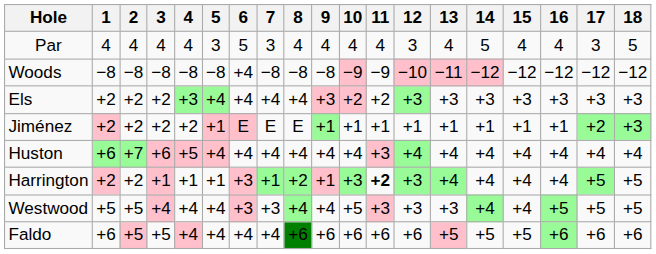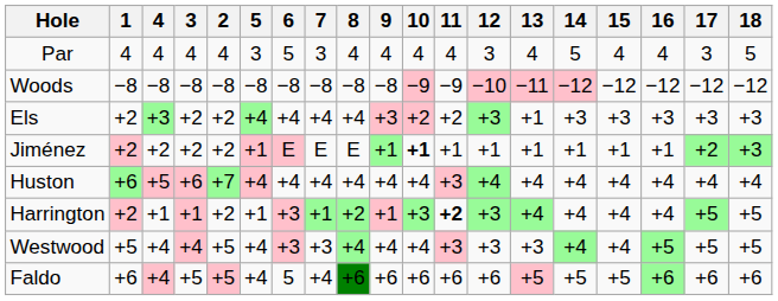 <table class="wikitable" style="text-align:center">
 <tr>
 <th>Hole</th>
 <th>1</th>
+<th>4</th>
+<th>3</th>
 <th>2</th>
-<th>3</th>
-<th>4</th>
 <th>5</th>
 <th>6</th>
 <th>7</th>
 <th>8</th>
 <th>9</th>
 <th>10</th>
 <th>11</th>
 <th>12</th>
 <th>13</th>
 <th>14</th>
 <th>15</th>
 <th>16</th>
 <th>17</th>
 <th>18</th>
 </tr>
 <tr>
 <td>Par</td>
 <td>4</td>
 <td>4</td>
 <td>4</td>
 <td>4</td>
 <td>3</td>
 <td>5</td>
 <td>3</td>
 <td>4</td>
 <td>4</td>
 <td>4</td>
 <td>4</td>
 <td>3</td>
 <td>4</td>
 <td>5</td>
 <td>4</td>
 <td>4</td>
 <td>3</td>
 <td>5</td>
 </tr>
 <tr>
 <td align=left> Woods</td>
 <td>−8</td>
 <td>−8</td>
 <td>−8</td>
 <td>−8</td>
 <td>−8</td>
-<td>+4</td>
+<td>−8</td>
 <td>−8</td>
 <td>−8</td>
 <td>−8</td>
 <td style="background: Pink;">−9</td>
 <td>−9</td>
 <td style="background: Pink;">−10</td>
 <td style="background: Pink;">−11</td>
 <td style="background: Pink;">−12</td>
 <td>−12</td>
 <td>−12</td>
 <td>−12</td>
 <td>−12</td>
 </tr>
 <tr>
 <td align=left> Els</td>
 <td>+2</td>
+<td style="background: PaleGreen;">+3</td>
 <td>+2</td>
 <td>+2</td>
-<td style="background: PaleGreen;">+3</td>
 <td style="background: PaleGreen;">+4</td>
 <td>+4</td>
 <td>+4</td>
 <td>+4</td>
 <td style="background: Pink;">+3</td>
 <td style="background: Pink;">+2</td>
 <td>+2</td>
 <td style="background: PaleGreen;">+3</td>
-<td>+3</td>
+<td>+1</td>
 <td>+3</td>
 <td>+3</td>
 <td>+3</td>
 <td>+3</td>
 <td>+3</td>
 </tr>
 <tr>
 <td align=left> Jiménez</td>
 <td style="background: Pink;">+2</td>
 <td>+2</td>
 <td>+2</td>
 <td>+2</td>
 <td style="background: Pink;">+1</td>
 <td style="background: Pink;">E</td>
 <td>E</td>
 <td>E</td>
 <td style="background: PaleGreen;">+1</td>
-<td>+1</td>
+<td><strong>+1</strong></td>
 <td>+1</td>
 <td>+1</td>
 <td>+1</td>
 <td>+1</td>
 <td>+1</td>
 <td>+1</td>
 <td style="background: PaleGreen;">+2</td>
 <td style="background: PaleGreen;">+3</td>
 </tr>
 <tr>
 <td align=left> Huston</td>
 <td style="background: PaleGreen;">+6</td>
+<td style="background: Pink;">+5</td>
+<td style="background: Pink;">+6</td>
 <td style="background: PaleGreen;">+7</td>
-<td style="background: Pink;">+6</td>
-<td style="background: Pink;">+5</td>
 <td style="background: Pink;">+4</td>
 <td>+4</td>
 <td>+4</td>
 <td>+4</td>
 <td>+4</td>
 <td>+4</td>
 <td style="background: Pink;">+3</td>
 <td style="background: PaleGreen;">+4</td>
 <td>+4</td>
 <td>+4</td>
 <td>+4</td>
 <td>+4</td>
 <td>+4</td>
 <td>+4</td>
 </tr>
 <tr>
 <td align=left> Harrington</td>
 <td style="background: Pink;">+2</td>
+<td>+1</td>
+<td style="background: Pink;">+1</td>
 <td>+2</td>
-<td style="background: Pink;">+1</td>
-<td>+1</td>
 <td>+1</td>
 <td style="background: Pink;">+3</td>
 <td style="background: PaleGreen;">+1</td>
 <td style="background: PaleGreen;">+2</td>
 <td style="background: Pink;">+1</td>
 <td style="background: PaleGreen;">+3</td>
 <td><strong>+2</strong></td>
 <td style="background: PaleGreen;">+3</td>
 <td style="background: PaleGreen;">+4</td>
 <td>+4</td>
 <td>+4</td>
 <td>+4</td>
 <td style="background: PaleGreen;">+5</td>
 <td>+5</td>
 </tr>
 <tr>
 <td align=left> Westwood</td>
 <td>+5</td>
+<td>+4</td>
+<td style="background: Pink;">+4</td>
 <td>+5</td>
-<td style="background: Pink;">+4</td>
-<td>+4</td>
 <td>+4</td>
 <td style="background: Pink;">+3</td>
 <td>+3</td>
 <td style="background: PaleGreen;">+4</td>
 <td>+4</td>
-<td>+5</td>
+<td>+4</td>
 <td style="background: Pink;">+3</td>
 <td>+3</td>
 <td>+3</td>
 <td style="background: PaleGreen;">+4</td>
 <td>+4</td>
 <td style="background: PaleGreen;">+5</td>
 <td>+5</td>
 <td>+5</td>
 </tr>
 <tr>
 <td align=left> Faldo</td>
 <td>+6</td>
+<td style="background: Pink;">+4</td>
+<td>+5</td>
 <td style="background: Pink;">+5</td>
-<td>+5</td>
-<td style="background: Pink;">+4</td>
 <td>+4</td>
-<td>+4</td>
+<td>5</td>
 <td>+4</td>
 <td style="background: Green;">+6</td>
 <td>+6</td>
 <td>+6</td>
 <td>+6</td>
 <td>+6</td>
 <td style="background: Pink;">+5</td>
 <td>+5</td>
 <td>+5</td>
 <td style="background: PaleGreen;">+6</td>
 <td>+6</td>
 <td>+6</td>
 </tr>
 </table>
